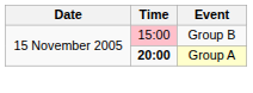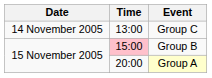 <table class = "wikitable" style="text-align:center;">
 <tr>
 <th width=150>Date</th>
 <th width=50>Time</th>
 <th width=80>Event</th>
 </tr>
 <tr>
+<td>14 November 2005</td>
+<td>13:00</td>
+<td>Group C</td>
+</tr>
+<tr>
 <td rowspan=2>15 November 2005</td>
 <td style="background: pink;">15:00</td>
 <td>Group B</td>
 </tr>
 <tr>
-<td><strong>20:00</strong></td>
+<td>20:00</td>
 <td bgcolor=ffffcc>Group A</td>
 </tr>
 </table>
